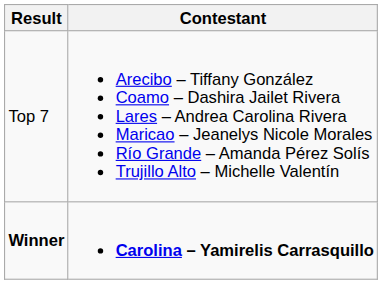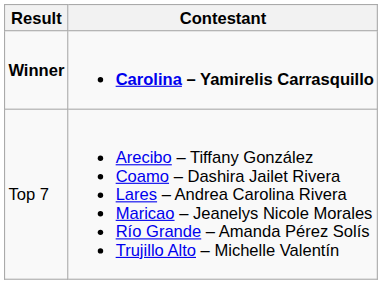 <table class="wikitable sortable" style="font-size: 95%;">
 <tr>
 <th>Result</th>
 <th>Contestant</th>
 </tr>
 <tr>
+<td><strong>Winner</strong></td>
+<td><br><ul><li><strong><a href='#'>Carolina</a> – Yamirelis Carrasquillo</strong></li></ul></td>
+</tr>
+<tr>
 <td>Top 7</td>
 <td><br><ul><li><a href='#'>Arecibo</a> – Tiffany González</li><li><a href='#'>Coamo</a> – Dashira Jailet Rivera</li><li><a href='#'>Lares</a> – Andrea Carolina Rivera</li><li><a href='#'>Maricao</a> – Jeanelys Nicole Morales</li><li><a href='#'>Río Grande</a> – Amanda Pérez Solís</li><li><a href='#'>Trujillo Alto</a> – Michelle Valentín</li></ul></td>
 </tr>
-<tr>
-<td><strong>Winner</strong></td>
-<td><br><ul><li><strong><a href='#'>Carolina</a> – Yamirelis Carrasquillo</strong></li></ul></td>
-</tr>
 </table>
